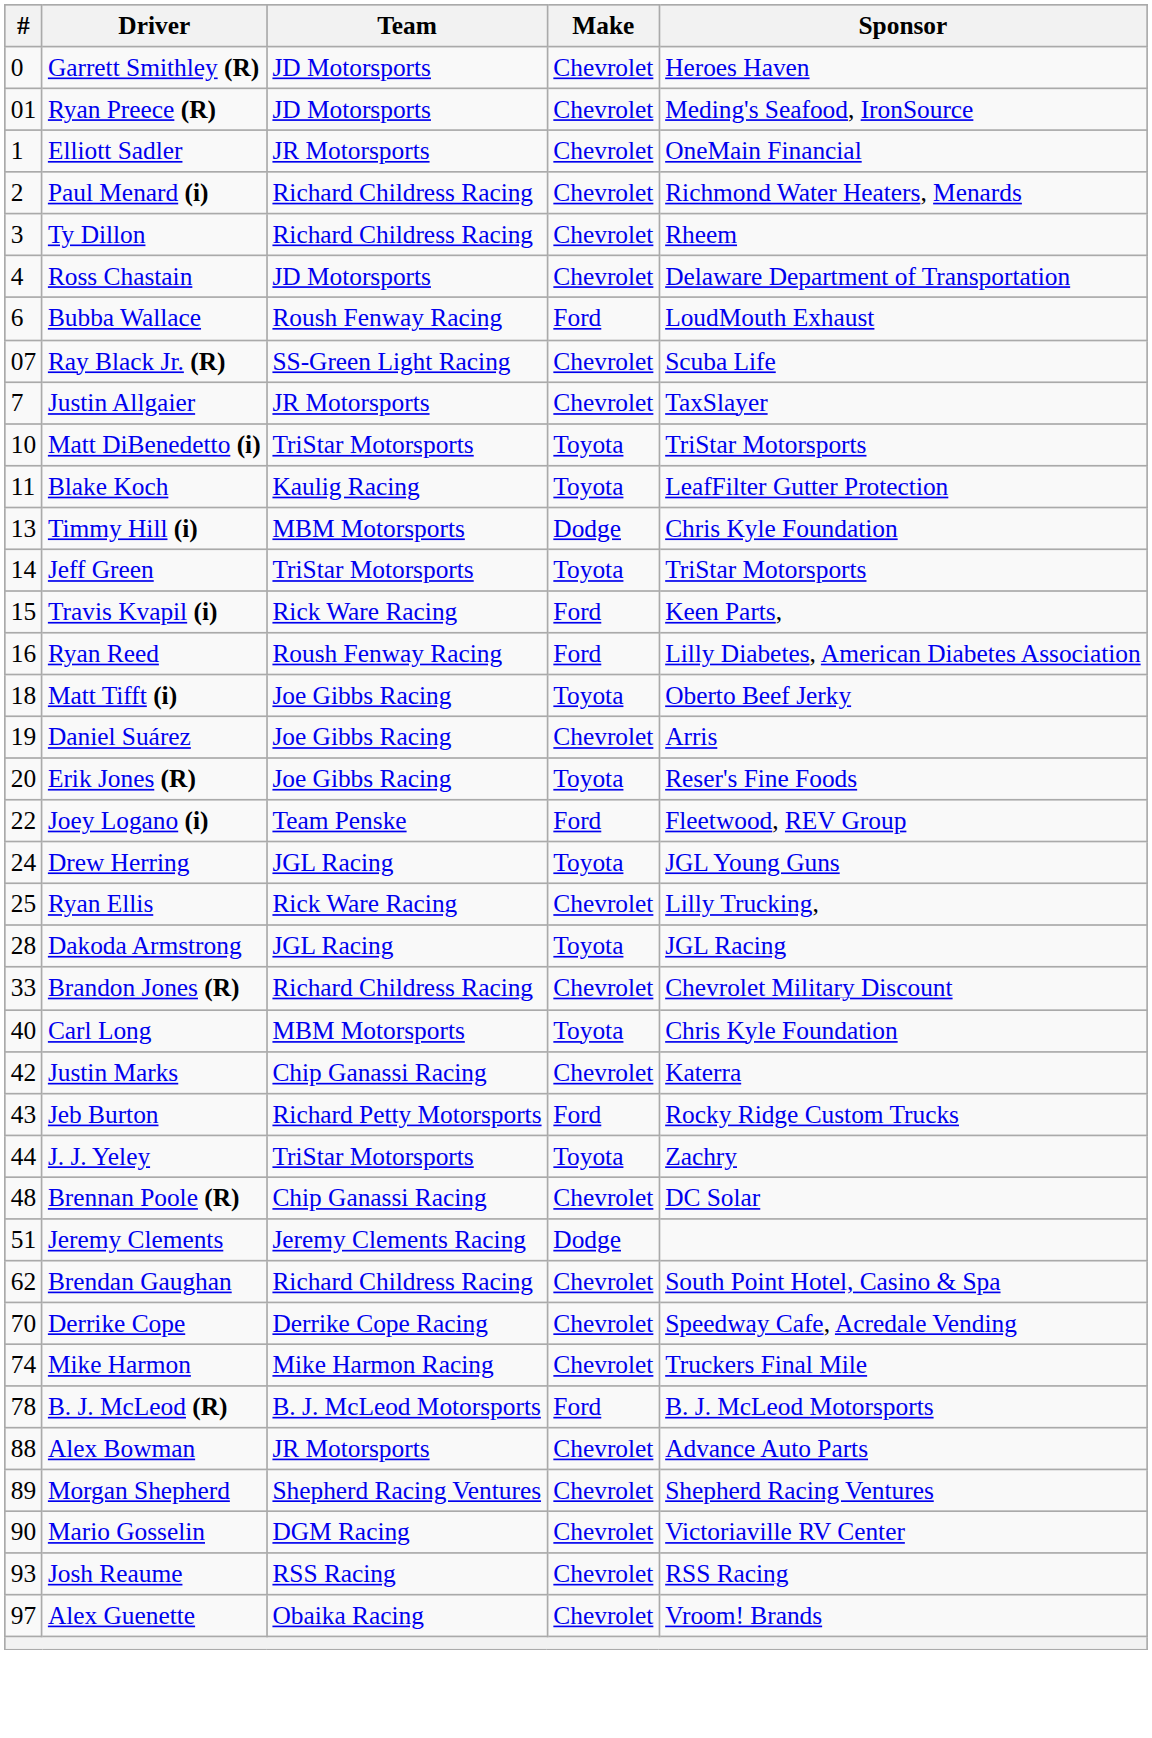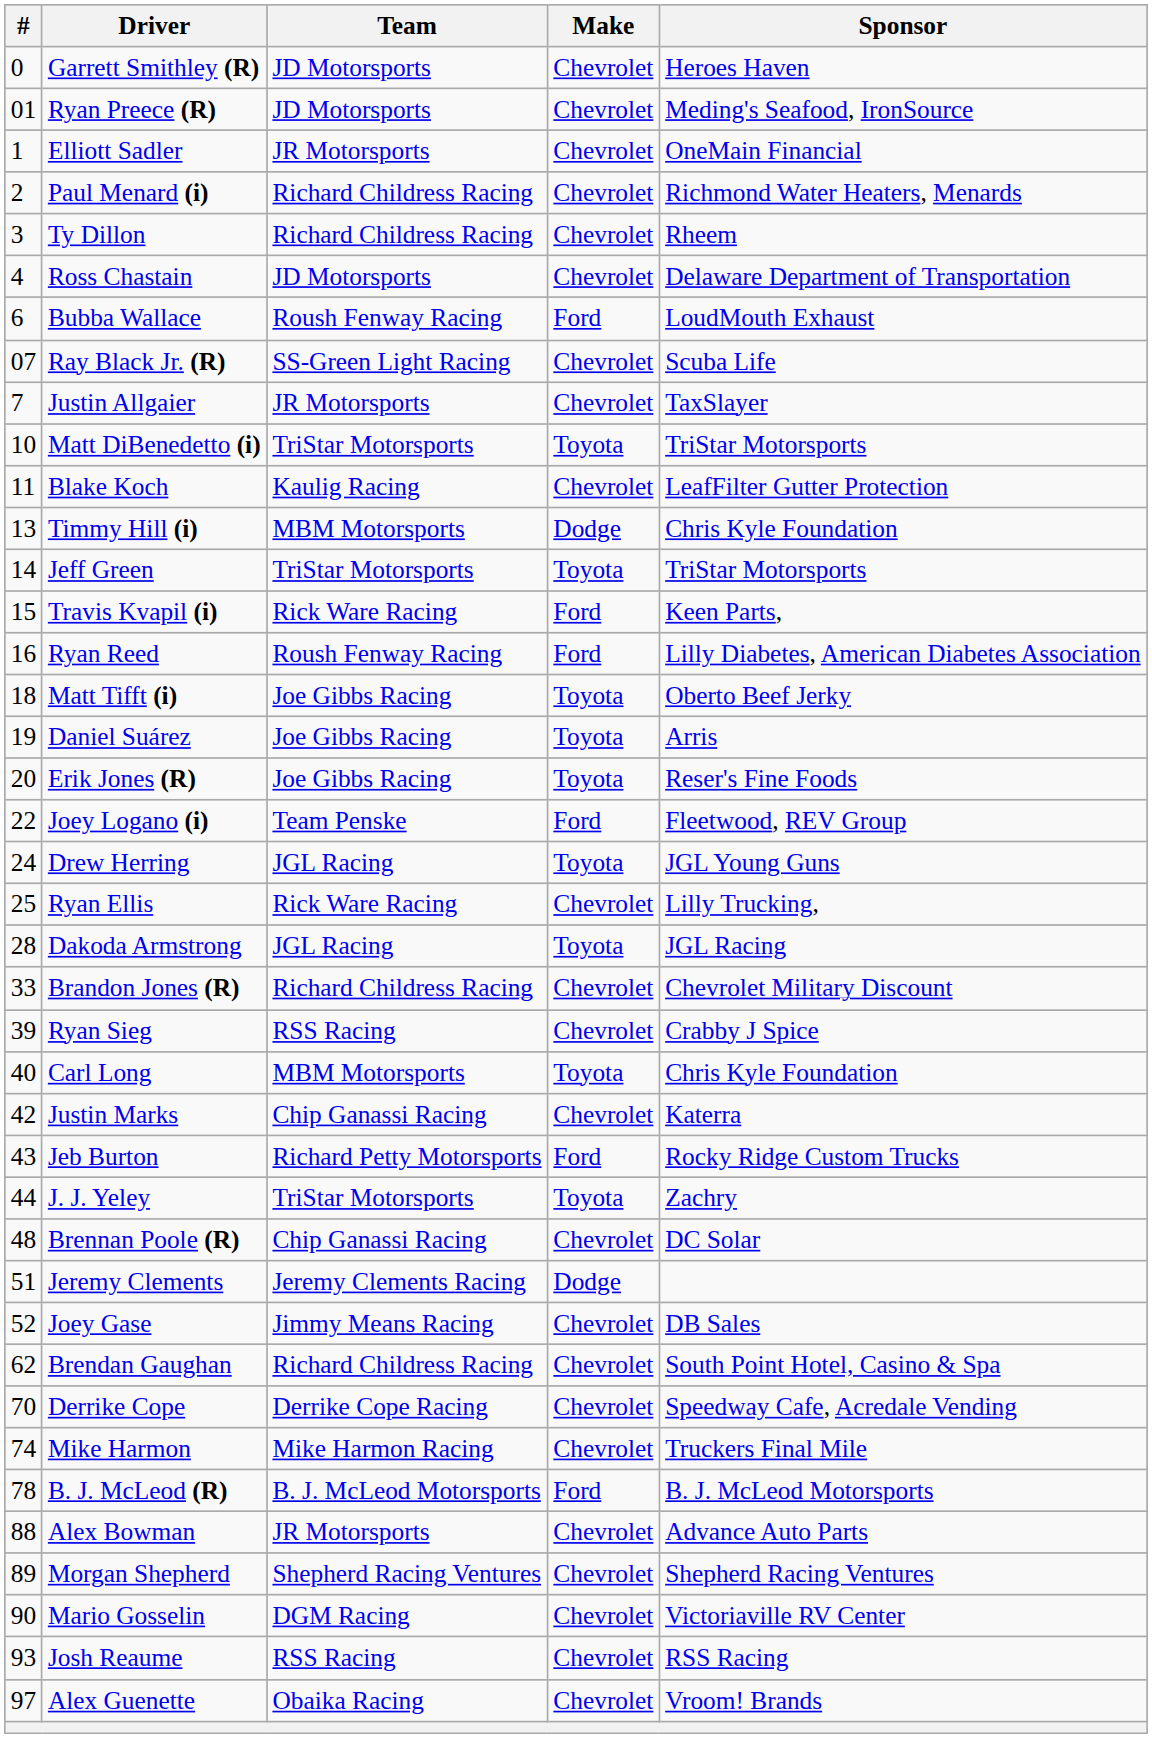 <table class="wikitable" style="font-size:95%">
 <tr>
 <th>#</th>
 <th>Driver</th>
 <th>Team</th>
 <th>Make</th>
 <th>Sponsor</th>
 </tr>
 <tr>
 <td>0</td>
 <td><a href='#'>Garrett Smithley</a> <strong>(R)</strong></td>
 <td><a href='#'>JD Motorsports</a></td>
 <td><a href='#'>Chevrolet</a></td>
 <td><a href='#'>Heroes Haven</a></td>
 </tr>
 <tr>
 <td>01</td>
 <td><a href='#'>Ryan Preece</a> <strong>(R)</strong></td>
 <td><a href='#'>JD Motorsports</a></td>
 <td><a href='#'>Chevrolet</a></td>
 <td><a href='#'>Meding's Seafood</a>, <a href='#'>IronSource</a></td>
 </tr>
 <tr>
 <td>1</td>
 <td><a href='#'>Elliott Sadler</a></td>
 <td><a href='#'>JR Motorsports</a></td>
 <td><a href='#'>Chevrolet</a></td>
 <td><a href='#'>OneMain Financial</a></td>
 </tr>
 <tr>
 <td>2</td>
 <td><a href='#'>Paul Menard</a> <strong>(i)</strong></td>
 <td><a href='#'>Richard Childress Racing</a></td>
 <td><a href='#'>Chevrolet</a></td>
 <td><a href='#'>Richmond Water Heaters</a>, <a href='#'>Menards</a></td>
 </tr>
 <tr>
 <td>3</td>
 <td><a href='#'>Ty Dillon</a></td>
 <td><a href='#'>Richard Childress Racing</a></td>
 <td><a href='#'>Chevrolet</a></td>
 <td><a href='#'>Rheem</a></td>
 </tr>
 <tr>
 <td>4</td>
 <td><a href='#'>Ross Chastain</a></td>
 <td><a href='#'>JD Motorsports</a></td>
 <td><a href='#'>Chevrolet</a></td>
 <td><a href='#'>Delaware Department of Transportation</a></td>
 </tr>
 <tr>
 <td>6</td>
 <td><a href='#'>Bubba Wallace</a></td>
 <td><a href='#'>Roush Fenway Racing</a></td>
 <td><a href='#'>Ford</a></td>
 <td><a href='#'>LoudMouth Exhaust</a></td>
 </tr>
 <tr>
 <td>07</td>
 <td><a href='#'>Ray Black Jr.</a> <strong>(R)</strong></td>
 <td><a href='#'>SS-Green Light Racing</a></td>
 <td><a href='#'>Chevrolet</a></td>
 <td><a href='#'>Scuba Life</a></td>
 </tr>
 <tr>
 <td>7</td>
 <td><a href='#'>Justin Allgaier</a></td>
 <td><a href='#'>JR Motorsports</a></td>
 <td><a href='#'>Chevrolet</a></td>
 <td><a href='#'>TaxSlayer</a></td>
 </tr>
 <tr>
 <td>10</td>
 <td><a href='#'>Matt DiBenedetto</a> <strong>(i)</strong></td>
 <td><a href='#'>TriStar Motorsports</a></td>
 <td><a href='#'>Toyota</a></td>
 <td><a href='#'>TriStar Motorsports</a></td>
 </tr>
 <tr>
 <td>11</td>
 <td><a href='#'>Blake Koch</a></td>
 <td><a href='#'>Kaulig Racing</a></td>
-<td><a href='#'>Toyota</a></td>
+<td><a href='#'>Chevrolet</a></td>
 <td><a href='#'>LeafFilter Gutter Protection</a></td>
 </tr>
 <tr>
 <td>13</td>
 <td><a href='#'>Timmy Hill</a> <strong>(i)</strong></td>
 <td><a href='#'>MBM Motorsports</a></td>
 <td><a href='#'>Dodge</a></td>
 <td><a href='#'>Chris Kyle Foundation</a></td>
 </tr>
 <tr>
 <td>14</td>
 <td><a href='#'>Jeff Green</a></td>
 <td><a href='#'>TriStar Motorsports</a></td>
 <td><a href='#'>Toyota</a></td>
 <td><a href='#'>TriStar Motorsports</a></td>
 </tr>
 <tr>
 <td>15</td>
 <td><a href='#'>Travis Kvapil</a> <strong>(i)</strong></td>
 <td><a href='#'>Rick Ware Racing</a></td>
 <td><a href='#'>Ford</a></td>
 <td><a href='#'>Keen Parts</a>, </td>
 </tr>
 <tr>
 <td>16</td>
 <td><a href='#'>Ryan Reed</a></td>
 <td><a href='#'>Roush Fenway Racing</a></td>
 <td><a href='#'>Ford</a></td>
 <td><a href='#'>Lilly Diabetes</a>, <a href='#'>American Diabetes Association</a></td>
 </tr>
 <tr>
 <td>18</td>
 <td><a href='#'>Matt Tifft</a> <strong>(i)</strong></td>
 <td><a href='#'>Joe Gibbs Racing</a></td>
 <td><a href='#'>Toyota</a></td>
 <td><a href='#'>Oberto Beef Jerky</a></td>
 </tr>
 <tr>
 <td>19</td>
 <td><a href='#'>Daniel Suárez</a></td>
 <td><a href='#'>Joe Gibbs Racing</a></td>
-<td><a href='#'>Chevrolet</a></td>
+<td><a href='#'>Toyota</a></td>
 <td><a href='#'>Arris</a></td>
 </tr>
 <tr>
 <td>20</td>
 <td><a href='#'>Erik Jones</a> <strong>(R)</strong></td>
 <td><a href='#'>Joe Gibbs Racing</a></td>
 <td><a href='#'>Toyota</a></td>
 <td><a href='#'>Reser's Fine Foods</a></td>
 </tr>
 <tr>
 <td>22</td>
 <td><a href='#'>Joey Logano</a> <strong>(i)</strong></td>
 <td><a href='#'>Team Penske</a></td>
 <td><a href='#'>Ford</a></td>
 <td><a href='#'>Fleetwood</a>, <a href='#'>REV Group</a></td>
 </tr>
 <tr>
 <td>24</td>
 <td><a href='#'>Drew Herring</a></td>
 <td><a href='#'>JGL Racing</a></td>
 <td><a href='#'>Toyota</a></td>
 <td><a href='#'>JGL Young Guns</a></td>
 </tr>
 <tr>
 <td>25</td>
 <td><a href='#'>Ryan Ellis</a></td>
 <td><a href='#'>Rick Ware Racing</a></td>
 <td><a href='#'>Chevrolet</a></td>
 <td><a href='#'>Lilly Trucking</a>, </td>
 </tr>
 <tr>
 <td>28</td>
 <td><a href='#'>Dakoda Armstrong</a></td>
 <td><a href='#'>JGL Racing</a></td>
 <td><a href='#'>Toyota</a></td>
 <td><a href='#'>JGL Racing</a></td>
 </tr>
 <tr>
 <td>33</td>
 <td><a href='#'>Brandon Jones</a> <strong>(R)</strong></td>
 <td><a href='#'>Richard Childress Racing</a></td>
 <td><a href='#'>Chevrolet</a></td>
 <td><a href='#'>Chevrolet Military Discount</a></td>
 </tr>
 <tr>
+<td>39</td>
+<td><a href='#'>Ryan Sieg</a></td>
+<td><a href='#'>RSS Racing</a></td>
+<td><a href='#'>Chevrolet</a></td>
+<td><a href='#'>Crabby J Spice</a></td>
+</tr>
+<tr>
 <td>40</td>
 <td><a href='#'>Carl Long</a></td>
 <td><a href='#'>MBM Motorsports</a></td>
 <td><a href='#'>Toyota</a></td>
 <td><a href='#'>Chris Kyle Foundation</a></td>
 </tr>
 <tr>
 <td>42</td>
 <td><a href='#'>Justin Marks</a></td>
 <td><a href='#'>Chip Ganassi Racing</a></td>
 <td><a href='#'>Chevrolet</a></td>
 <td><a href='#'>Katerra</a></td>
 </tr>
 <tr>
 <td>43</td>
 <td><a href='#'>Jeb Burton</a></td>
 <td><a href='#'>Richard Petty Motorsports</a></td>
 <td><a href='#'>Ford</a></td>
 <td><a href='#'>Rocky Ridge Custom Trucks</a></td>
 </tr>
 <tr>
 <td>44</td>
 <td><a href='#'>J. J. Yeley</a></td>
 <td><a href='#'>TriStar Motorsports</a></td>
 <td><a href='#'>Toyota</a></td>
 <td><a href='#'>Zachry</a></td>
 </tr>
 <tr>
 <td>48</td>
 <td><a href='#'>Brennan Poole</a> <strong>(R)</strong></td>
 <td><a href='#'>Chip Ganassi Racing</a></td>
 <td><a href='#'>Chevrolet</a></td>
 <td><a href='#'>DC Solar</a></td>
 </tr>
 <tr>
 <td>51</td>
 <td><a href='#'>Jeremy Clements</a></td>
 <td><a href='#'>Jeremy Clements Racing</a></td>
 <td><a href='#'>Dodge</a></td>
 <td></td>
+</tr>
+<tr>
+<td>52</td>
+<td><a href='#'>Joey Gase</a></td>
+<td><a href='#'>Jimmy Means Racing</a></td>
+<td><a href='#'>Chevrolet</a></td>
+<td><a href='#'>DB Sales</a></td>
 </tr>
 <tr>
 <td>62</td>
 <td><a href='#'>Brendan Gaughan</a></td>
 <td><a href='#'>Richard Childress Racing</a></td>
 <td><a href='#'>Chevrolet</a></td>
 <td><a href='#'>South Point Hotel, Casino & Spa</a></td>
 </tr>
 <tr>
 <td>70</td>
 <td><a href='#'>Derrike Cope</a></td>
 <td><a href='#'>Derrike Cope Racing</a></td>
 <td><a href='#'>Chevrolet</a></td>
 <td><a href='#'>Speedway Cafe</a>, <a href='#'>Acredale Vending</a></td>
 </tr>
 <tr>
 <td>74</td>
 <td><a href='#'>Mike Harmon</a></td>
 <td><a href='#'>Mike Harmon Racing</a></td>
 <td><a href='#'>Chevrolet</a></td>
 <td><a href='#'>Truckers Final Mile</a></td>
 </tr>
 <tr>
 <td>78</td>
 <td><a href='#'>B. J. McLeod</a> <strong>(R)</strong></td>
 <td><a href='#'>B. J. McLeod Motorsports</a></td>
 <td><a href='#'>Ford</a></td>
 <td><a href='#'>B. J. McLeod Motorsports</a></td>
 </tr>
 <tr>
 <td>88</td>
 <td><a href='#'>Alex Bowman</a></td>
 <td><a href='#'>JR Motorsports</a></td>
 <td><a href='#'>Chevrolet</a></td>
 <td><a href='#'>Advance Auto Parts</a></td>
 </tr>
 <tr>
 <td>89</td>
 <td><a href='#'>Morgan Shepherd</a></td>
 <td><a href='#'>Shepherd Racing Ventures</a></td>
 <td><a href='#'>Chevrolet</a></td>
 <td><a href='#'>Shepherd Racing Ventures</a></td>
 </tr>
 <tr>
 <td>90</td>
 <td><a href='#'>Mario Gosselin</a></td>
 <td><a href='#'>DGM Racing</a></td>
 <td><a href='#'>Chevrolet</a></td>
 <td><a href='#'>Victoriaville RV Center</a></td>
 </tr>
 <tr>
 <td>93</td>
 <td><a href='#'>Josh Reaume</a></td>
 <td><a href='#'>RSS Racing</a></td>
 <td><a href='#'>Chevrolet</a></td>
 <td><a href='#'>RSS Racing</a></td>
 </tr>
 <tr>
 <td>97</td>
 <td><a href='#'>Alex Guenette</a></td>
 <td><a href='#'>Obaika Racing</a></td>
 <td><a href='#'>Chevrolet</a></td>
 <td><a href='#'>Vroom! Brands</a></td>
 </tr>
 <tr>
 <th colspan="5"></th>
 </tr>
 </table>
